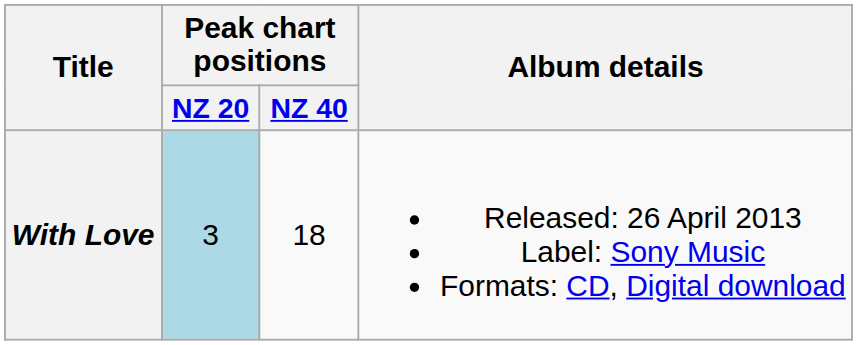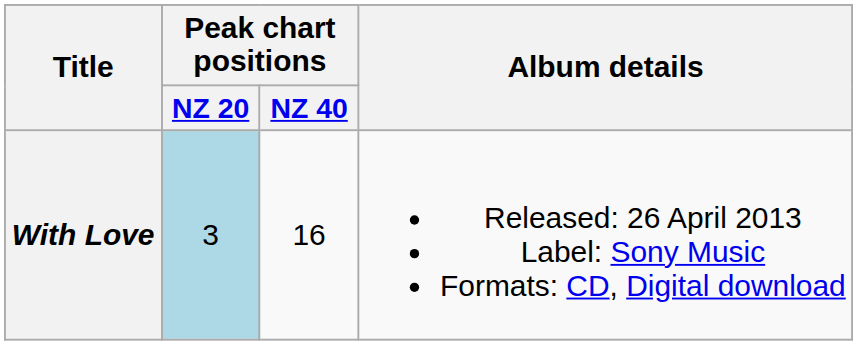 <table class="wikitable plainrowheaders" style="text-align:center;">
 <tr>
 <th scope="col" rowspan="2">Title</th>
 <th scope="col" colspan="2">Peak chart positions</th>
 <th scope="col" rowspan="2">Album details</th>
 </tr>
 <tr>
 <th scope="col" style="width:3em;font-size:95%;"><a href='#'>NZ 20</a></th>
 <th scope="col" style="width:3em;font-size:95%;"><a href='#'>NZ 40</a></th>
 </tr>
 <tr>
 <th scope="row"><em>With Love</em></th>
 <td style="background: lightblue;">3</td>
-<td>18</td>
+<td>16</td>
 <td><br><ul><li>Released: 26 April 2013</li><li>Label: <a href='#'>Sony Music</a></li><li>Formats: <a href='#'>CD</a>, <a href='#'>Digital download</a></li></ul></td>
 </tr>
 </table>
